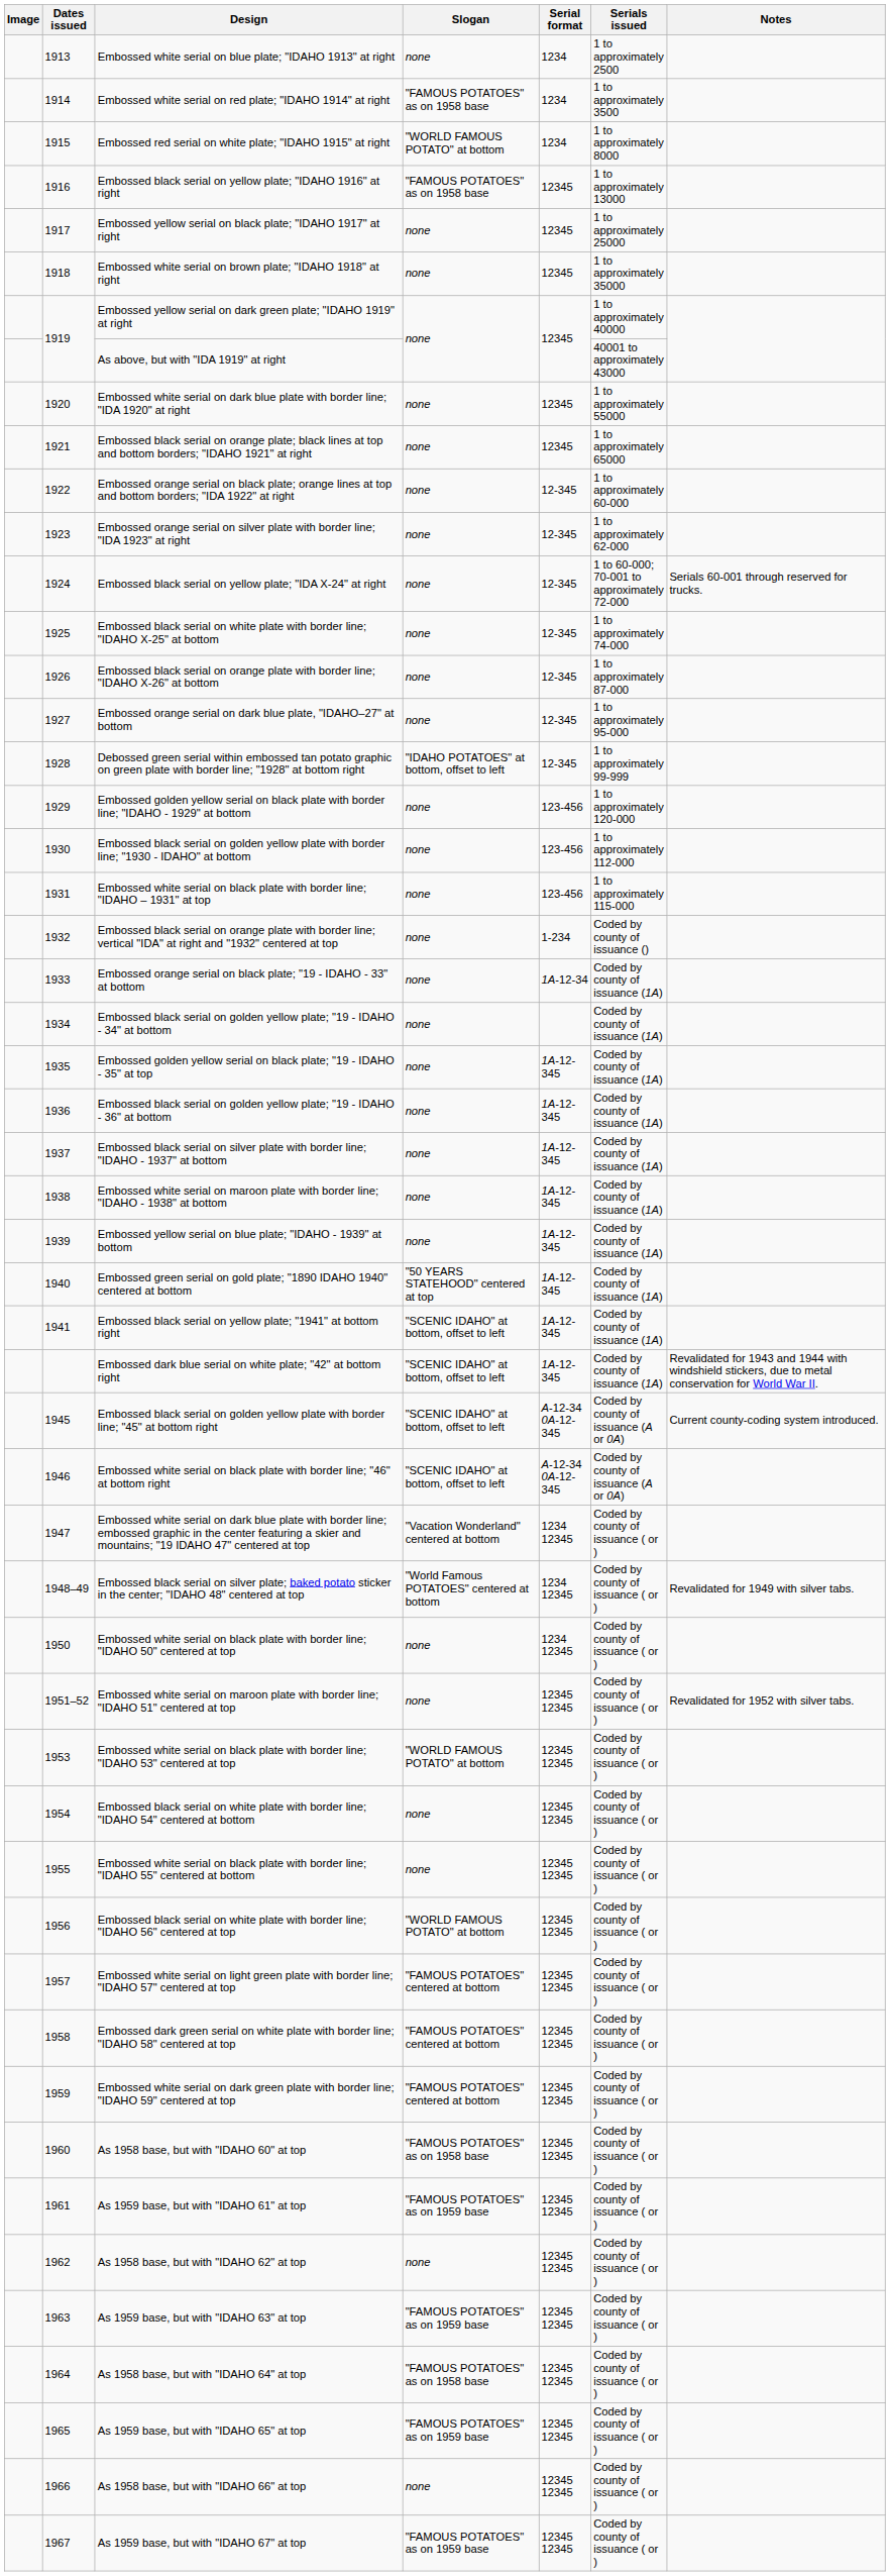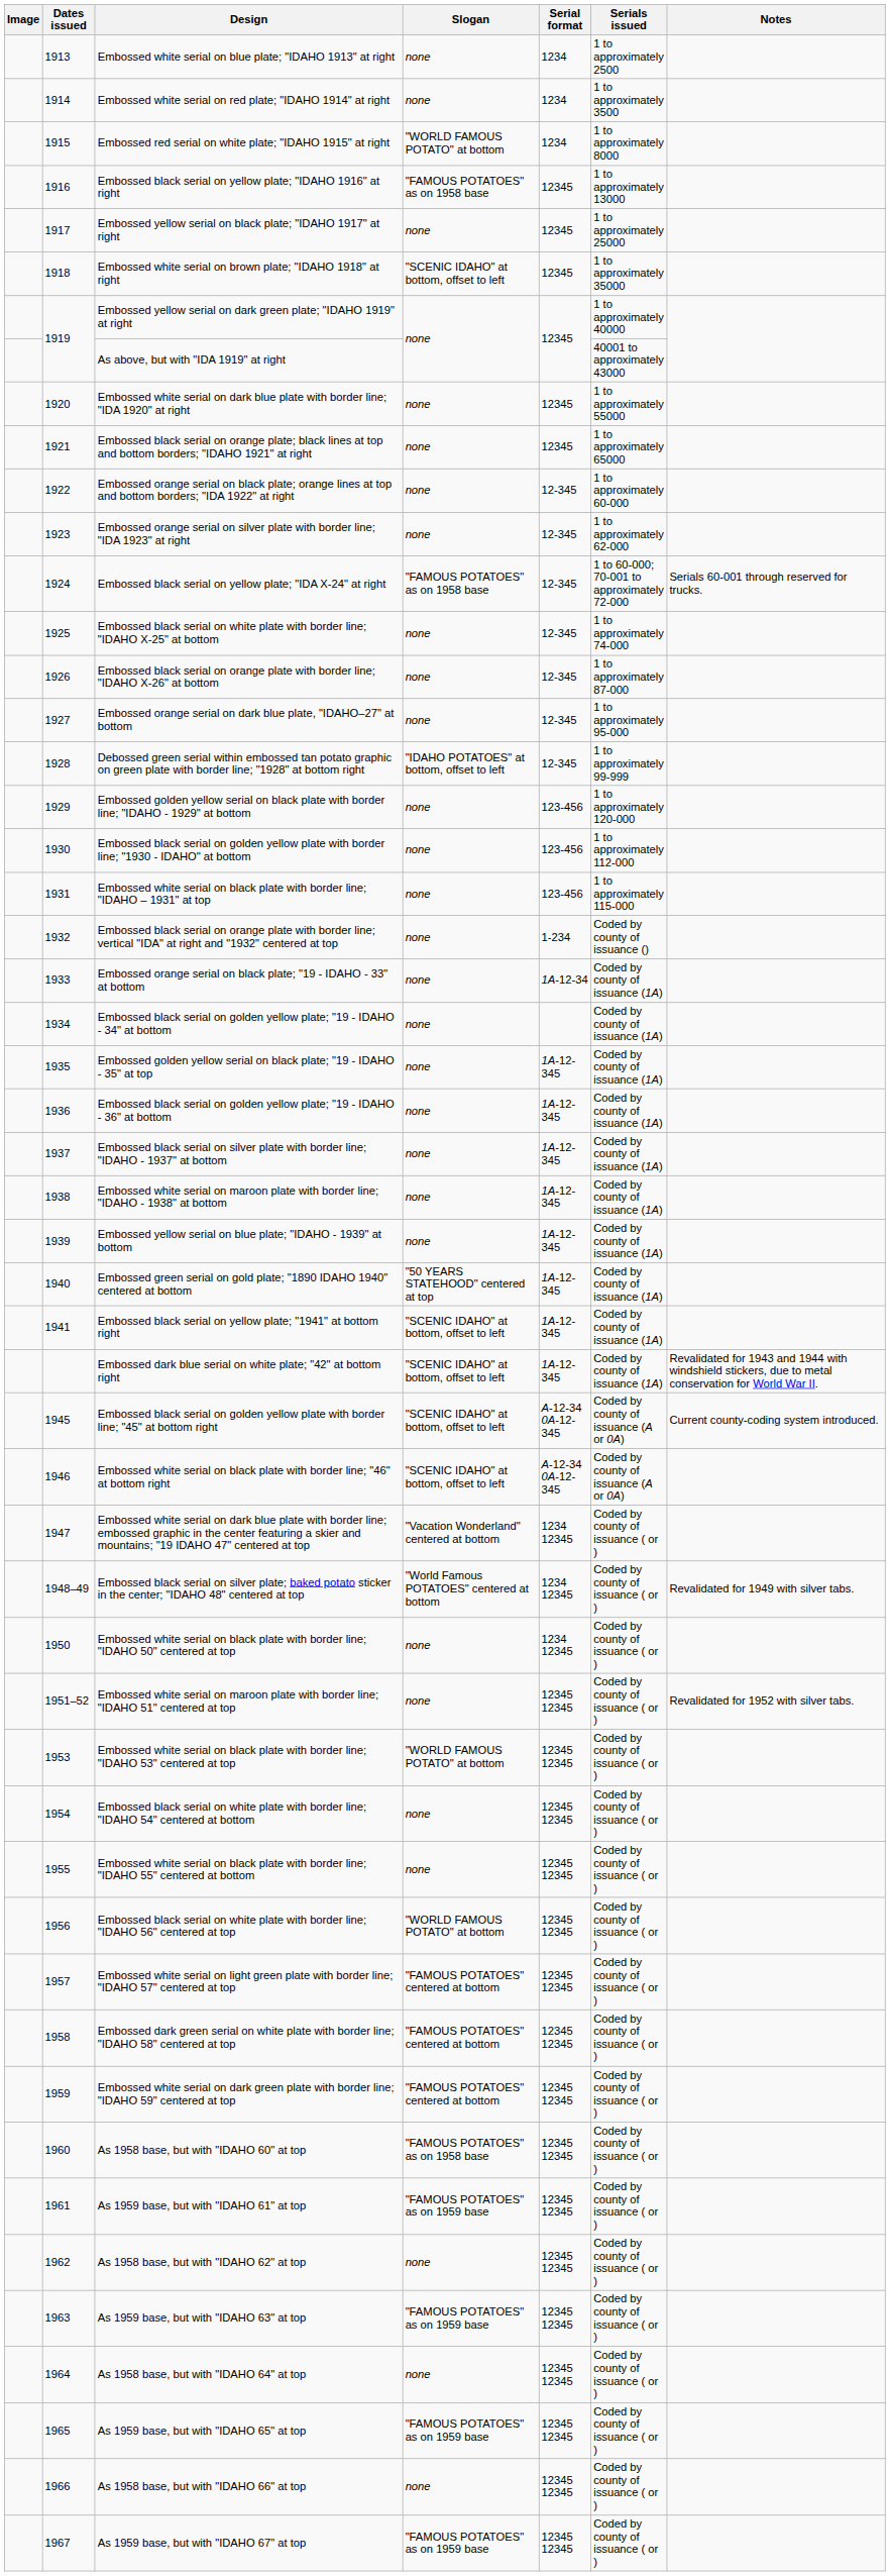 <table class="wikitable">
 <tr>
 <th>Image</th>
 <th>Dates issued</th>
 <th>Design</th>
 <th>Slogan</th>
 <th>Serial format</th>
 <th style="width:100px;">Serials issued</th>
 <th>Notes</th>
 </tr>
 <tr>
 <td></td>
 <td>1913</td>
 <td>Embossed white serial on blue plate; "IDAHO 1913" at right</td>
 <td><em>none</em></td>
 <td>1234</td>
 <td>1 to approximately 2500</td>
 <td></td>
 </tr>
 <tr>
 <td></td>
 <td>1914</td>
 <td>Embossed white serial on red plate; "IDAHO 1914" at right</td>
-<td>"FAMOUS POTATOES" as on 1958 base</td>
+<td><em>none</em></td>
 <td>1234</td>
 <td>1 to approximately 3500</td>
 <td></td>
 </tr>
 <tr>
 <td></td>
 <td>1915</td>
 <td>Embossed red serial on white plate; "IDAHO 1915" at right</td>
 <td>"WORLD FAMOUS POTATO" at bottom</td>
 <td>1234</td>
 <td>1 to approximately 8000</td>
 <td></td>
 </tr>
 <tr>
 <td></td>
 <td>1916</td>
 <td>Embossed black serial on yellow plate; "IDAHO 1916" at right</td>
 <td>"FAMOUS POTATOES" as on 1958 base</td>
 <td>12345</td>
 <td>1 to approximately 13000</td>
 <td></td>
 </tr>
 <tr>
 <td></td>
 <td>1917</td>
 <td>Embossed yellow serial on black plate; "IDAHO 1917" at right</td>
 <td><em>none</em></td>
 <td>12345</td>
 <td>1 to approximately 25000</td>
 <td></td>
 </tr>
 <tr>
 <td></td>
 <td>1918</td>
 <td>Embossed white serial on brown plate; "IDAHO 1918" at right</td>
-<td><em>none</em></td>
+<td>"SCENIC IDAHO" at bottom, offset to left</td>
 <td>12345</td>
 <td>1 to approximately 35000</td>
 <td></td>
 </tr>
 <tr>
 <td></td>
 <td rowspan="2">1919</td>
 <td>Embossed yellow serial on dark green plate; "IDAHO 1919" at right</td>
 <td rowspan="2"><em>none</em></td>
 <td rowspan="2">12345</td>
 <td>1 to approximately 40000</td>
 <td rowspan="2"></td>
 </tr>
 <tr>
 <td></td>
 <td>As above, but with "IDA 1919" at right</td>
 <td>40001 to approximately 43000</td>
 </tr>
 <tr>
 <td></td>
 <td>1920</td>
 <td>Embossed white serial on dark blue plate with border line; "IDA 1920" at right</td>
 <td><em>none</em></td>
 <td>12345</td>
 <td>1 to approximately 55000</td>
 <td></td>
 </tr>
 <tr>
 <td></td>
 <td>1921</td>
 <td>Embossed black serial on orange plate; black lines at top and bottom borders; "IDAHO 1921" at right</td>
 <td><em>none</em></td>
 <td>12345</td>
 <td>1 to approximately 65000</td>
 <td></td>
 </tr>
 <tr>
 <td></td>
 <td>1922</td>
 <td>Embossed orange serial on black plate; orange lines at top and bottom borders; "IDA 1922" at right</td>
 <td><em>none</em></td>
 <td>12-345</td>
 <td>1 to approximately 60-000</td>
 <td></td>
 </tr>
 <tr>
 <td></td>
 <td>1923</td>
 <td>Embossed orange serial on silver plate with border line; "IDA 1923" at right</td>
 <td><em>none</em></td>
 <td>12-345</td>
 <td>1 to approximately 62-000</td>
 <td></td>
 </tr>
 <tr>
 <td></td>
 <td>1924</td>
 <td>Embossed black serial on yellow plate; "IDA X-24" at right</td>
-<td><em>none</em></td>
+<td>"FAMOUS POTATOES" as on 1958 base</td>
 <td>12-345</td>
 <td>1 to 60-000;<br>70-001 to approximately 72-000</td>
 <td>Serials 60-001 through  reserved for trucks.</td>
 </tr>
 <tr>
 <td></td>
 <td>1925</td>
 <td>Embossed black serial on white plate with border line; "IDAHO X-25" at bottom</td>
 <td><em>none</em></td>
 <td>12-345</td>
 <td>1 to approximately 74-000</td>
 <td></td>
 </tr>
 <tr>
 <td></td>
 <td>1926</td>
 <td>Embossed black serial on orange plate with border line; "IDAHO X-26" at bottom</td>
 <td><em>none</em></td>
 <td>12-345</td>
 <td>1 to approximately 87-000</td>
 <td></td>
 </tr>
 <tr>
 <td></td>
 <td>1927</td>
 <td>Embossed orange serial on dark blue plate, "IDAHO–27" at bottom</td>
 <td><em>none</em></td>
 <td>12-345</td>
 <td>1 to approximately 95-000</td>
 <td></td>
 </tr>
 <tr>
 <td></td>
 <td>1928</td>
 <td>Debossed green serial within embossed tan potato graphic on green plate with border line; "1928" at bottom right</td>
 <td>"IDAHO POTATOES" at bottom, offset to left</td>
 <td>12-345</td>
 <td>1 to approximately 99-999</td>
 <td></td>
 </tr>
 <tr>
 <td></td>
 <td>1929</td>
 <td>Embossed golden yellow serial on black plate with border line; "IDAHO - 1929" at bottom</td>
 <td><em>none</em></td>
 <td>123-456</td>
 <td>1 to approximately 120-000</td>
 <td></td>
 </tr>
 <tr>
 <td></td>
 <td>1930</td>
 <td>Embossed black serial on golden yellow plate with border line; "1930 - IDAHO" at bottom</td>
 <td><em>none</em></td>
 <td>123-456</td>
 <td>1 to approximately 112-000</td>
 <td></td>
 </tr>
 <tr>
 <td></td>
 <td>1931</td>
 <td>Embossed white serial on black plate with border line; "IDAHO – 1931" at top</td>
 <td><em>none</em></td>
 <td>123-456</td>
 <td>1 to approximately 115-000</td>
 <td></td>
 </tr>
 <tr>
 <td></td>
 <td>1932</td>
 <td>Embossed black serial on orange plate with border line; vertical "IDA" at right and "1932" centered at top</td>
 <td><em>none</em></td>
 <td> 1-234</td>
 <td>Coded by county of issuance ()</td>
 <td></td>
 </tr>
 <tr>
 <td></td>
 <td>1933</td>
 <td>Embossed orange serial on black plate; "19 - IDAHO - 33" at bottom</td>
 <td><em>none</em></td>
 <td><em>1A</em>-12-34</td>
 <td>Coded by county of issuance (<em>1A</em>)</td>
 <td></td>
 </tr>
 <tr>
 <td></td>
 <td>1934</td>
 <td>Embossed black serial on golden yellow plate; "19 - IDAHO - 34" at bottom</td>
 <td><em>none</em></td>
 <td></td>
 <td>Coded by county of issuance (<em>1A</em>)</td>
 <td></td>
 </tr>
 <tr>
 <td></td>
 <td>1935</td>
 <td>Embossed golden yellow serial on black plate; "19 - IDAHO - 35" at top</td>
 <td><em>none</em></td>
 <td><em>1A</em>-12-345</td>
 <td>Coded by county of issuance (<em>1A</em>)</td>
 <td></td>
 </tr>
 <tr>
 <td></td>
 <td>1936</td>
 <td>Embossed black serial on golden yellow plate; "19 - IDAHO - 36" at bottom</td>
 <td><em>none</em></td>
 <td><em>1A</em>-12-345</td>
 <td>Coded by county of issuance (<em>1A</em>)</td>
 <td></td>
 </tr>
 <tr>
 <td></td>
 <td>1937</td>
 <td>Embossed black serial on silver plate with border line; "IDAHO - 1937" at bottom</td>
 <td><em>none</em></td>
 <td><em>1A</em>-12-345</td>
 <td>Coded by county of issuance (<em>1A</em>)</td>
 <td></td>
 </tr>
 <tr>
 <td></td>
 <td>1938</td>
 <td>Embossed white serial on maroon plate with border line; "IDAHO - 1938" at bottom</td>
 <td><em>none</em></td>
 <td><em>1A</em>-12-345</td>
 <td>Coded by county of issuance (<em>1A</em>)</td>
 <td></td>
 </tr>
 <tr>
 <td></td>
 <td>1939</td>
 <td>Embossed yellow serial on blue plate; "IDAHO - 1939" at bottom</td>
 <td><em>none</em></td>
 <td><em>1A</em>-12-345</td>
 <td>Coded by county of issuance (<em>1A</em>)</td>
 <td></td>
 </tr>
 <tr>
 <td></td>
 <td>1940</td>
 <td>Embossed green serial on gold plate; "1890 IDAHO 1940" centered at bottom</td>
 <td>"50 YEARS STATEHOOD" centered at top</td>
 <td><em>1A</em>-12-345</td>
 <td>Coded by county of issuance (<em>1A</em>)</td>
 <td></td>
 </tr>
 <tr>
 <td></td>
 <td>1941</td>
 <td>Embossed black serial on yellow plate; "1941" at bottom right</td>
 <td>"SCENIC IDAHO" at bottom, offset to left</td>
 <td><em>1A</em>-12-345</td>
 <td>Coded by county of issuance (<em>1A</em>)</td>
 <td></td>
 </tr>
 <tr>
 <td></td>
 <td></td>
 <td>Embossed dark blue serial on white plate; "42" at bottom right</td>
 <td>"SCENIC IDAHO" at bottom, offset to left</td>
 <td><em>1A</em>-12-345</td>
 <td>Coded by county of issuance (<em>1A</em>)</td>
 <td>Revalidated for 1943 and 1944 with windshield stickers, due to metal conservation for <a href='#'>World War II</a>.</td>
 </tr>
 <tr>
 <td></td>
 <td>1945</td>
 <td>Embossed black serial on golden yellow plate with border line; "45" at bottom right</td>
 <td>"SCENIC IDAHO" at bottom, offset to left</td>
 <td><em>A</em>-12-34<br><em>0A</em>-12-345</td>
 <td>Coded by county of issuance (<em>A</em> or <em>0A</em>)</td>
 <td>Current county-coding system introduced.</td>
 </tr>
 <tr>
 <td></td>
 <td>1946</td>
 <td>Embossed white serial on black plate with border line; "46" at bottom right</td>
 <td>"SCENIC IDAHO" at bottom, offset to left</td>
 <td><em>A</em>-12-34<br><em>0A</em>-12-345</td>
 <td>Coded by county of issuance (<em>A</em> or <em>0A</em>)</td>
 <td></td>
 </tr>
 <tr>
 <td></td>
 <td>1947</td>
 <td>Embossed white serial on dark blue plate with border line; embossed graphic in the center featuring a skier and mountains; "19 IDAHO 47" centered at top</td>
 <td>"Vacation Wonderland" centered at bottom</td>
 <td> 1234<br> 12345</td>
 <td>Coded by county of issuance ( or )</td>
 <td></td>
 </tr>
 <tr>
 <td><br></td>
 <td>1948–49</td>
 <td>Embossed black serial on silver plate; <a href='#'>baked potato</a> sticker in the center; "IDAHO 48" centered at top</td>
 <td>"World Famous POTATOES" centered at bottom</td>
 <td> 1234<br> 12345</td>
 <td>Coded by county of issuance ( or )</td>
 <td>Revalidated for 1949 with silver tabs.</td>
 </tr>
 <tr>
 <td></td>
 <td>1950</td>
 <td>Embossed white serial on black plate with border line; "IDAHO 50" centered at top</td>
 <td><em>none</em></td>
 <td> 1234<br> 12345</td>
 <td>Coded by county of issuance ( or )</td>
 <td></td>
 </tr>
 <tr>
 <td><br></td>
 <td>1951–52</td>
 <td>Embossed white serial on maroon plate with border line; "IDAHO 51" centered at top</td>
 <td><em>none</em></td>
 <td> 12345<br> 12345</td>
 <td>Coded by county of issuance ( or )</td>
 <td>Revalidated for 1952 with silver tabs.</td>
 </tr>
 <tr>
 <td></td>
 <td>1953</td>
 <td>Embossed white serial on black plate with border line; "IDAHO 53" centered at top</td>
 <td>"WORLD FAMOUS POTATO" at bottom</td>
 <td> 12345<br> 12345</td>
 <td>Coded by county of issuance ( or )</td>
 <td></td>
 </tr>
 <tr>
 <td></td>
 <td>1954</td>
 <td>Embossed black serial on white plate with border line; "IDAHO 54" centered at bottom</td>
 <td><em>none</em></td>
 <td> 12345<br> 12345</td>
 <td>Coded by county of issuance ( or )</td>
 <td></td>
 </tr>
 <tr>
 <td></td>
 <td>1955</td>
 <td>Embossed white serial on black plate with border line; "IDAHO 55" centered at bottom</td>
 <td><em>none</em></td>
 <td> 12345<br> 12345</td>
 <td>Coded by county of issuance ( or )</td>
 <td></td>
 </tr>
 <tr>
 <td></td>
 <td>1956</td>
 <td>Embossed black serial on white plate with border line; "IDAHO 56" centered at top</td>
 <td>"WORLD FAMOUS POTATO" at bottom</td>
 <td> 12345<br> 12345</td>
 <td>Coded by county of issuance ( or )</td>
 <td></td>
 </tr>
 <tr>
 <td></td>
 <td>1957</td>
 <td>Embossed white serial on light green plate with border line; "IDAHO 57" centered at top</td>
 <td>"FAMOUS POTATOES" centered at bottom</td>
 <td> 12345<br> 12345</td>
 <td>Coded by county of issuance ( or )</td>
 <td></td>
 </tr>
 <tr>
 <td></td>
 <td>1958</td>
 <td>Embossed dark green serial on white plate with border line; "IDAHO 58" centered at top</td>
 <td>"FAMOUS POTATOES" centered at bottom</td>
 <td> 12345<br> 12345</td>
 <td>Coded by county of issuance ( or )</td>
 <td></td>
 </tr>
 <tr>
 <td></td>
 <td>1959</td>
 <td>Embossed white serial on dark green plate with border line; "IDAHO 59" centered at top</td>
 <td>"FAMOUS POTATOES" centered at bottom</td>
 <td> 12345<br> 12345</td>
 <td>Coded by county of issuance ( or )</td>
 <td></td>
 </tr>
 <tr>
 <td></td>
 <td>1960</td>
 <td>As 1958 base, but with "IDAHO 60" at top</td>
 <td>"FAMOUS POTATOES" as on 1958 base</td>
 <td> 12345<br> 12345</td>
 <td>Coded by county of issuance ( or )</td>
 <td></td>
 </tr>
 <tr>
 <td></td>
 <td>1961</td>
 <td>As 1959 base, but with "IDAHO 61" at top</td>
 <td>"FAMOUS POTATOES" as on 1959 base</td>
 <td> 12345<br> 12345</td>
 <td>Coded by county of issuance ( or )</td>
 <td></td>
 </tr>
 <tr>
 <td></td>
 <td>1962</td>
 <td>As 1958 base, but with "IDAHO 62" at top</td>
 <td><em>none</em></td>
 <td> 12345<br> 12345</td>
 <td>Coded by county of issuance ( or )</td>
 <td></td>
 </tr>
 <tr>
 <td></td>
 <td>1963</td>
 <td>As 1959 base, but with "IDAHO 63" at top</td>
 <td>"FAMOUS POTATOES" as on 1959 base</td>
 <td> 12345<br> 12345</td>
 <td>Coded by county of issuance ( or )</td>
 <td></td>
 </tr>
 <tr>
 <td></td>
 <td>1964</td>
 <td>As 1958 base, but with "IDAHO 64" at top</td>
-<td>"FAMOUS POTATOES" as on 1958 base</td>
+<td><em>none</em></td>
 <td> 12345<br> 12345</td>
 <td>Coded by county of issuance ( or )</td>
 <td></td>
 </tr>
 <tr>
 <td></td>
 <td>1965</td>
 <td>As 1959 base, but with "IDAHO 65" at top</td>
 <td>"FAMOUS POTATOES" as on 1959 base</td>
 <td> 12345<br> 12345</td>
 <td>Coded by county of issuance ( or )</td>
 <td></td>
 </tr>
 <tr>
 <td></td>
 <td>1966</td>
 <td>As 1958 base, but with "IDAHO 66" at top</td>
 <td><em>none</em></td>
 <td> 12345<br> 12345</td>
 <td>Coded by county of issuance ( or )</td>
 <td></td>
 </tr>
 <tr>
 <td></td>
 <td>1967</td>
 <td>As 1959 base, but with "IDAHO 67" at top</td>
 <td>"FAMOUS POTATOES" as on 1959 base</td>
 <td> 12345<br> 12345</td>
 <td>Coded by county of issuance ( or )</td>
 <td></td>
 </tr>
 </table>
